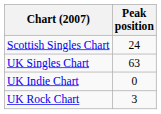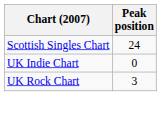 <table class="wikitable">
 <tr>
 <th align="left">Chart (2007)</th>
 <th align="left">Peak<br>position</th>
 </tr>
 <tr>
 <td align="left"><a href='#'>Scottish Singles Chart</a></td>
 <td align="center">24</td>
 </tr>
 <tr>
-<td align="left"><a href='#'>UK Singles Chart</a></td>
-<td align="center">63</td>
-</tr>
-<tr>
 <td align="left"><a href='#'>UK Indie Chart</a></td>
 <td align="center">0</td>
 </tr>
 <tr>
 <td align="left"><a href='#'>UK Rock Chart</a></td>
 <td align="center">3</td>
 </tr>
 </table>
